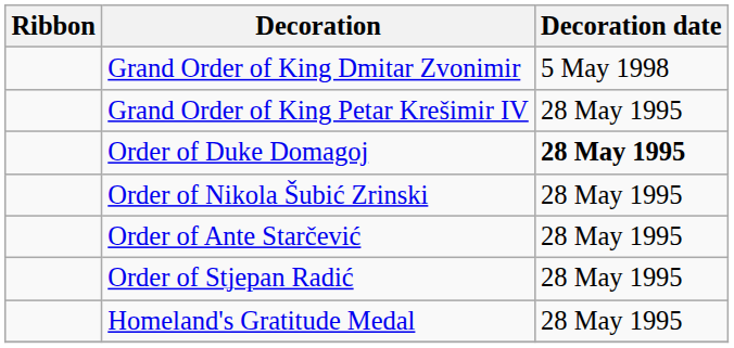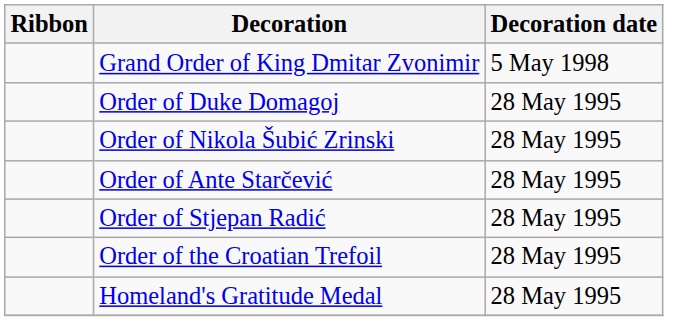 <table class="wikitable">
 <tr>
 <th width="0%">Ribbon</th>
 <th width="0%">Decoration</th>
 <th width="0%">Decoration date</th>
 </tr>
 <tr>
 <td></td>
 <td><a href='#'>Grand Order of King Dmitar Zvonimir</a></td>
 <td>5 May 1998</td>
 </tr>
 <tr>
 <td></td>
-<td><a href='#'>Grand Order of King Petar Krešimir IV</a></td>
+<td><a href='#'>Order of Duke Domagoj</a></td>
 <td>28 May 1995</td>
-</tr>
-<tr>
-<td></td>
-<td><a href='#'>Order of Duke Domagoj</a></td>
-<td><strong>28 May 1995</strong></td>
 </tr>
 <tr>
 <td></td>
 <td><a href='#'>Order of Nikola Šubić Zrinski</a></td>
 <td>28 May 1995</td>
 </tr>
 <tr>
 <td></td>
 <td><a href='#'>Order of Ante Starčević</a></td>
 <td>28 May 1995</td>
 </tr>
 <tr>
 <td></td>
 <td><a href='#'>Order of Stjepan Radić</a></td>
 <td>28 May 1995</td>
 </tr>
 <tr>
 <td></td>
+<td><a href='#'>Order of the Croatian Trefoil</a></td>
+<td>28 May 1995</td>
+</tr>
+<tr>
+<td></td>
 <td><a href='#'>Homeland's Gratitude Medal</a></td>
 <td>28 May 1995</td>
 </tr>
 <tr>
 </tr>
 </table>
